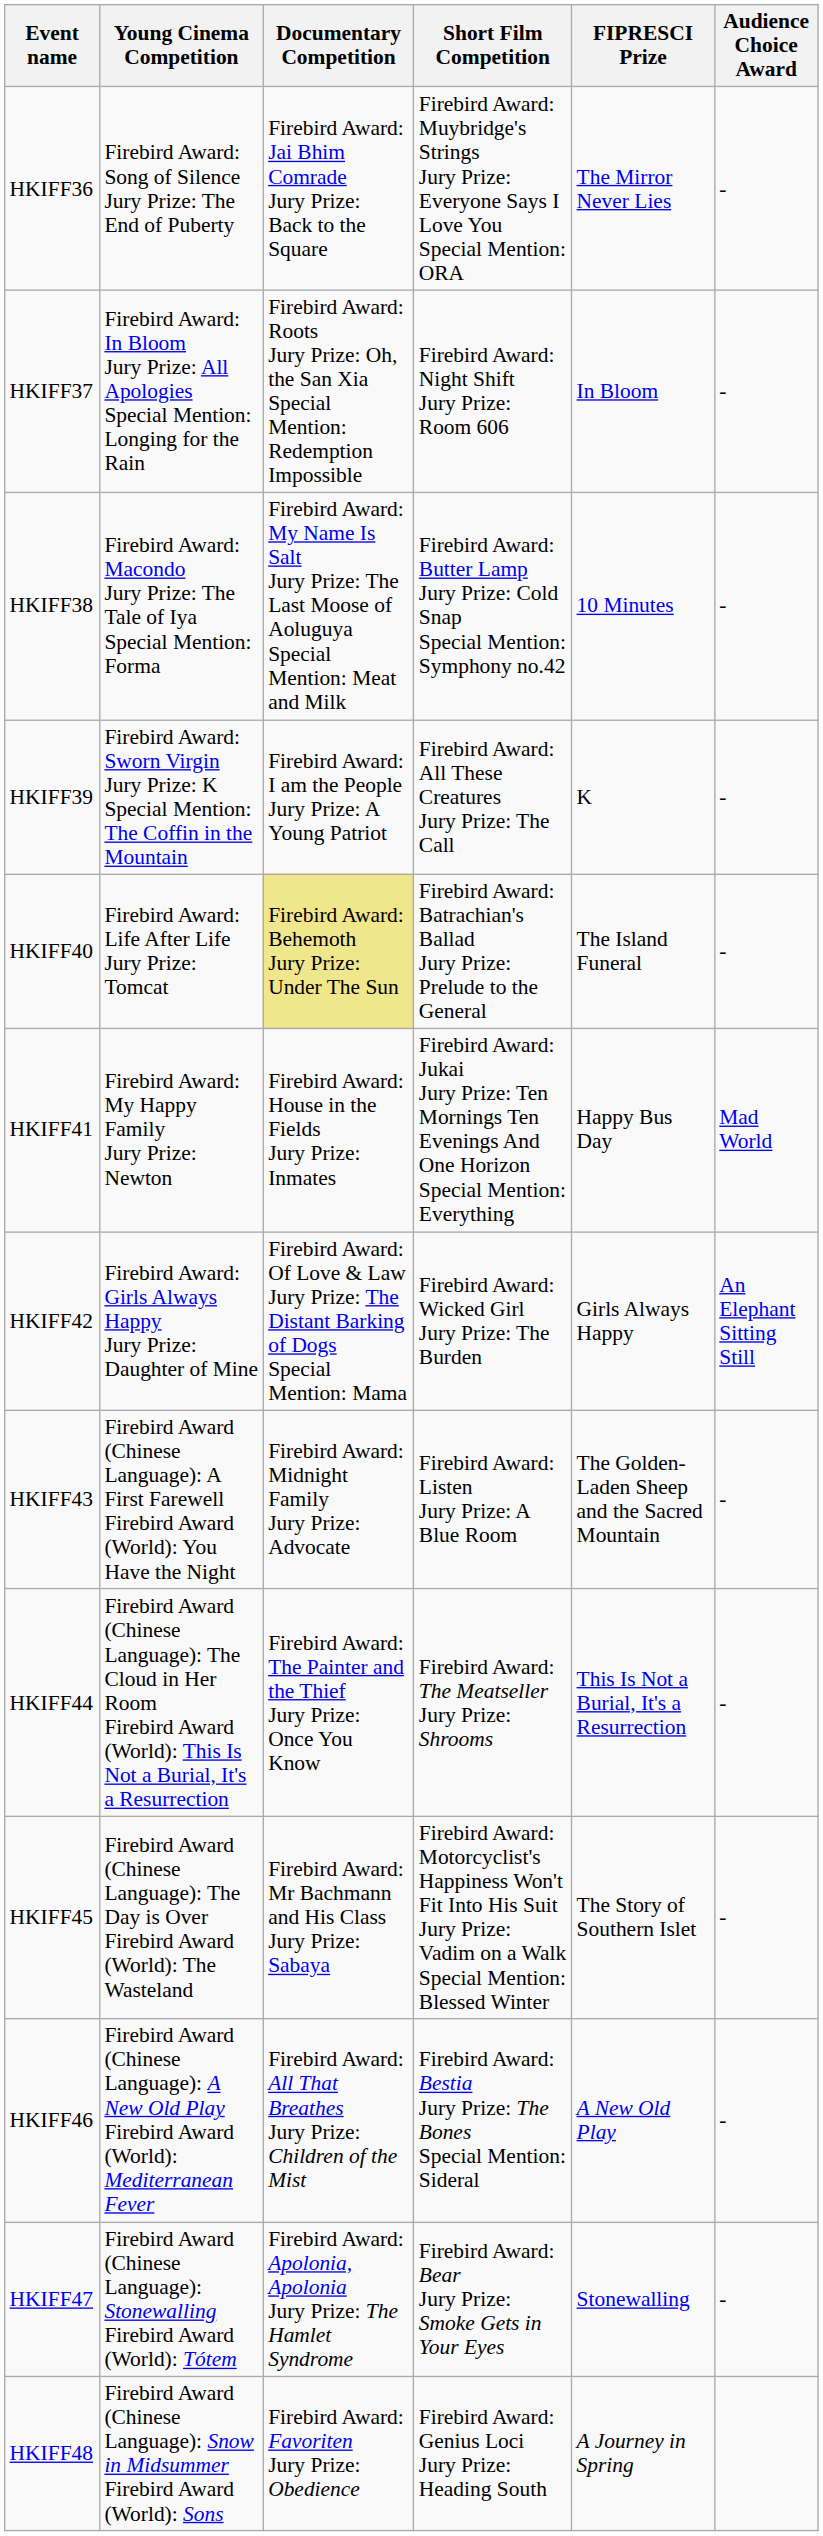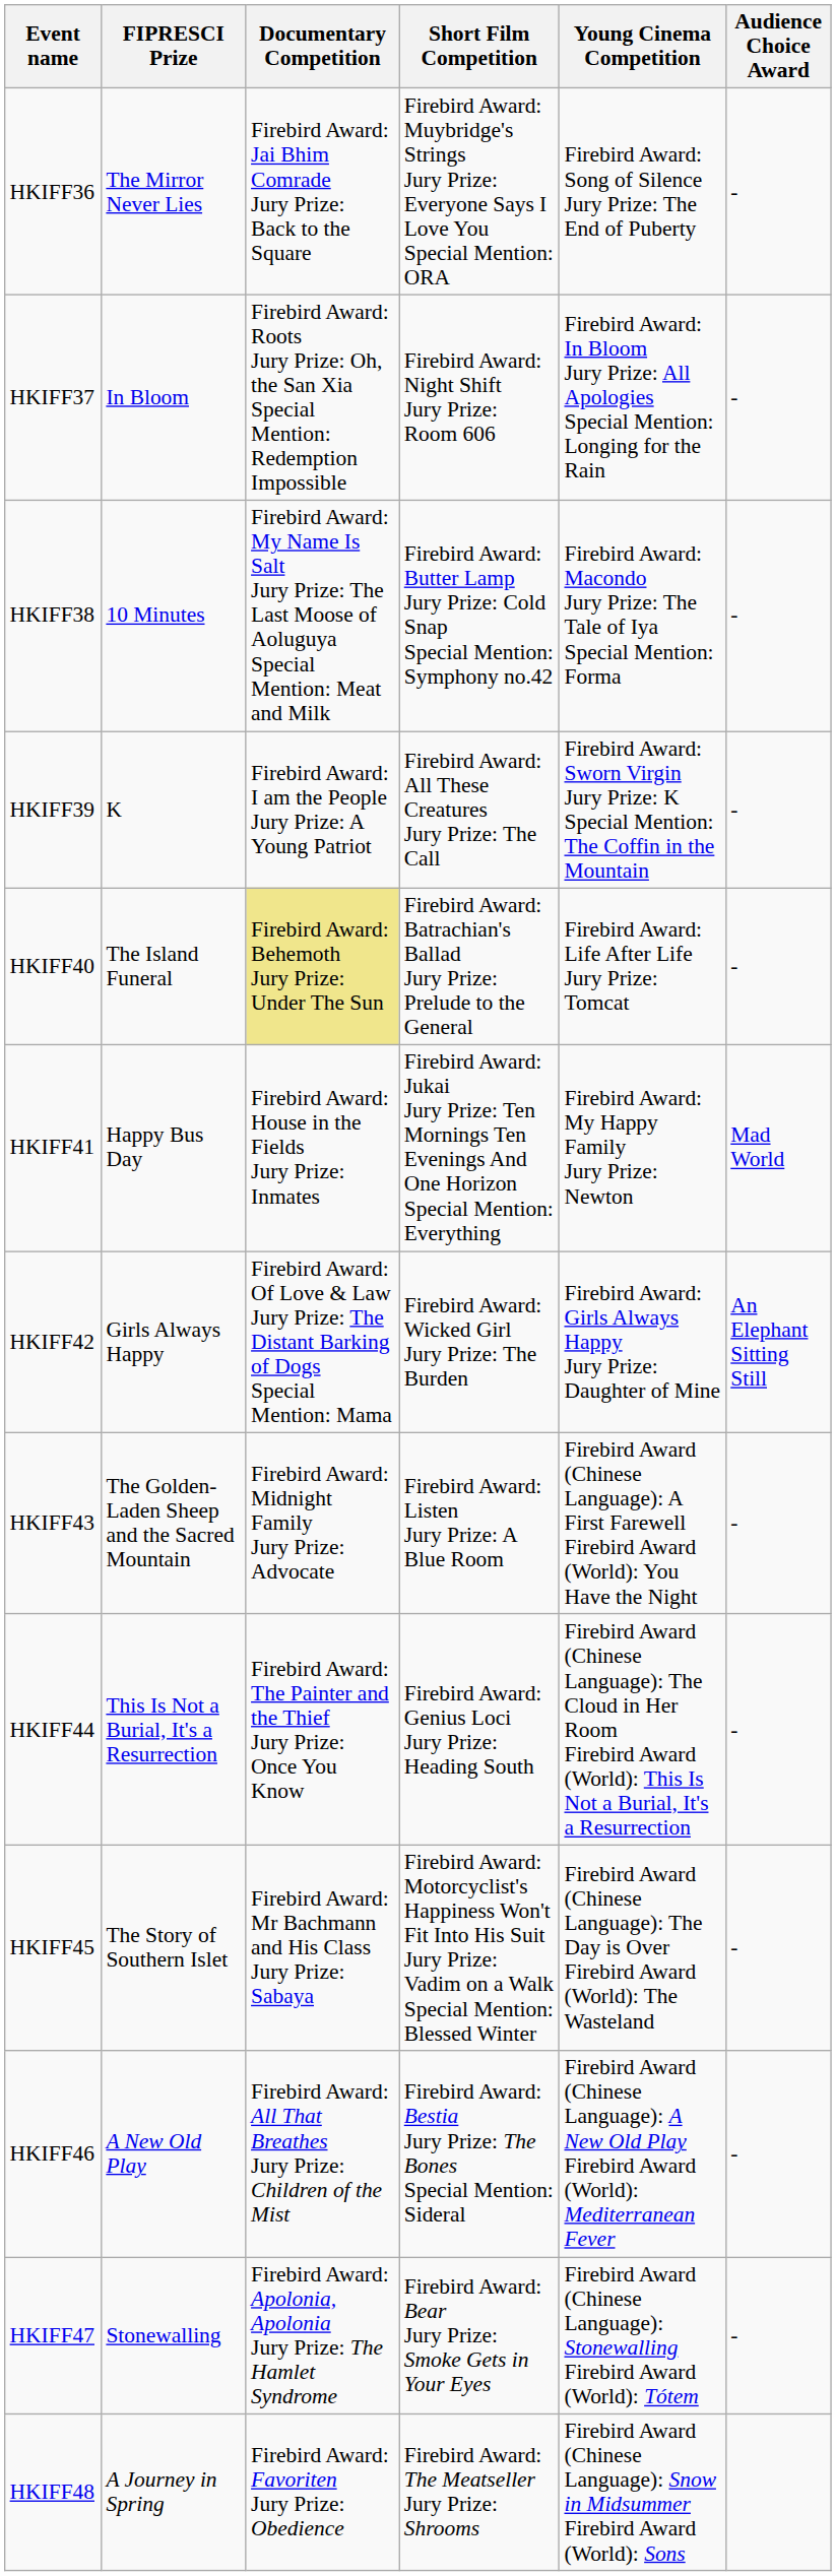 <table class="wikitable">
 <tr>
 <th>Event name</th>
-<th><strong>Young Cinema Competition</strong></th>
+<th><strong>FIPRESCI Prize</strong></th>
 <th><strong>Documentary Competition</strong></th>
 <th><strong>Short Film Competition</strong></th>
-<th><strong>FIPRESCI Prize</strong></th>
+<th><strong>Young Cinema Competition</strong></th>
 <th><strong>Audience Choice Award</strong></th>
 </tr>
 <tr>
 <td>HKIFF36</td>
-<td>Firebird Award: Song of Silence<br>Jury Prize: The End of Puberty</td>
+<td><a href='#'>The Mirror Never Lies</a></td>
 <td>Firebird Award: <a href='#'>Jai Bhim Comrade</a><br>Jury Prize: Back to the Square</td>
 <td>Firebird Award: Muybridge's Strings<br>Jury Prize: Everyone Says I Love You<br>Special Mention: ORA</td>
-<td><a href='#'>The Mirror Never Lies</a></td>
+<td>Firebird Award: Song of Silence<br>Jury Prize: The End of Puberty</td>
 <td>-</td>
 </tr>
 <tr>
 <td>HKIFF37</td>
-<td>Firebird Award: <a href='#'>In Bloom</a><br>Jury Prize: <a href='#'>All Apologies</a><br>Special Mention: Longing for the Rain</td>
+<td><a href='#'>In Bloom</a></td>
 <td>Firebird Award: Roots<br>Jury Prize: Oh, the San Xia<br>Special Mention: Redemption Impossible</td>
 <td>Firebird Award: Night Shift<br>Jury Prize: Room 606</td>
-<td><a href='#'>In Bloom</a></td>
+<td>Firebird Award: <a href='#'>In Bloom</a><br>Jury Prize: <a href='#'>All Apologies</a><br>Special Mention: Longing for the Rain</td>
 <td>-</td>
 </tr>
 <tr>
 <td>HKIFF38</td>
-<td>Firebird Award: <a href='#'>Macondo</a><br>Jury Prize: The Tale of Iya<br>Special Mention: Forma</td>
+<td><a href='#'>10 Minutes</a></td>
 <td>Firebird Award: <a href='#'>My Name Is Salt</a><br>Jury Prize: The Last Moose of Aoluguya<br>Special Mention: Meat and Milk</td>
 <td>Firebird Award: <a href='#'>Butter Lamp</a><br>Jury Prize: Cold Snap<br>Special Mention: Symphony no.42</td>
-<td><a href='#'>10 Minutes</a></td>
+<td>Firebird Award: <a href='#'>Macondo</a><br>Jury Prize: The Tale of Iya<br>Special Mention: Forma</td>
 <td>-</td>
 </tr>
 <tr>
 <td>HKIFF39</td>
-<td>Firebird Award: <a href='#'>Sworn Virgin</a><br>Jury Prize: K<br>Special Mention: <a href='#'>The Coffin in the Mountain</a></td>
+<td>K</td>
 <td>Firebird Award: I am the People<br>Jury Prize: A Young Patriot</td>
 <td>Firebird Award: All These Creatures<br>Jury Prize: The Call</td>
-<td>K</td>
+<td>Firebird Award: <a href='#'>Sworn Virgin</a><br>Jury Prize: K<br>Special Mention: <a href='#'>The Coffin in the Mountain</a></td>
 <td>-</td>
 </tr>
 <tr>
 <td>HKIFF40</td>
-<td>Firebird Award: Life After Life<br>Jury Prize: Tomcat</td>
+<td>The Island Funeral</td>
 <td style="background: khaki;">Firebird Award: Behemoth<br>Jury Prize: Under The Sun</td>
 <td>Firebird Award: Batrachian's Ballad<br>Jury Prize: Prelude to the General</td>
-<td>The Island Funeral</td>
+<td>Firebird Award: Life After Life<br>Jury Prize: Tomcat</td>
 <td>-</td>
 </tr>
 <tr>
 <td>HKIFF41</td>
-<td>Firebird Award: My Happy Family<br>Jury Prize: Newton</td>
+<td>Happy Bus Day</td>
 <td>Firebird Award: House in the Fields<br>Jury Prize: Inmates</td>
 <td>Firebird Award: Jukai<br>Jury Prize: Ten Mornings Ten Evenings And One Horizon<br>Special Mention: Everything</td>
-<td>Happy Bus Day</td>
+<td>Firebird Award: My Happy Family<br>Jury Prize: Newton</td>
 <td><a href='#'>Mad World</a></td>
 </tr>
 <tr>
 <td>HKIFF42</td>
-<td>Firebird Award: <a href='#'>Girls Always Happy</a><br>Jury Prize: Daughter of Mine</td>
+<td>Girls Always Happy</td>
 <td>Firebird Award: Of Love & Law<br>Jury Prize: <a href='#'>The Distant Barking of Dogs</a><br>Special Mention: Mama</td>
 <td>Firebird Award: Wicked Girl<br>Jury Prize: The Burden</td>
-<td>Girls Always Happy</td>
+<td>Firebird Award: <a href='#'>Girls Always Happy</a><br>Jury Prize: Daughter of Mine</td>
 <td><a href='#'>An Elephant Sitting Still</a></td>
 </tr>
 <tr>
 <td>HKIFF43</td>
-<td>Firebird Award (Chinese Language): A First Farewell<br>Firebird Award (World): You Have the Night</td>
+<td>The Golden-Laden Sheep and the Sacred Mountain</td>
 <td>Firebird Award: Midnight Family<br>Jury Prize: Advocate</td>
 <td>Firebird Award: Listen<br>Jury Prize: A Blue Room</td>
-<td>The Golden-Laden Sheep and the Sacred Mountain</td>
+<td>Firebird Award (Chinese Language): A First Farewell<br>Firebird Award (World): You Have the Night</td>
 <td>-</td>
 </tr>
 <tr>
 <td>HKIFF44</td>
+<td><a href='#'>This Is Not a Burial, It's a Resurrection</a></td>
+<td>Firebird Award: <a href='#'>The Painter and the Thief</a><br>Jury Prize: Once You Know</td>
+<td>Firebird Award: Genius Loci<br>Jury Prize: Heading South</td>
 <td>Firebird Award (Chinese Language): The Cloud in Her Room<br>Firebird Award (World): <a href='#'>This Is Not a Burial, It's a Resurrection</a></td>
-<td>Firebird Award: <a href='#'>The Painter and the Thief</a><br>Jury Prize: Once You Know</td>
-<td>Firebird Award: <em>The Meatseller</em><br>Jury Prize: <em>Shrooms</em></td>
-<td><a href='#'>This Is Not a Burial, It's a Resurrection</a></td>
 <td>-</td>
 </tr>
 <tr>
 <td>HKIFF45</td>
-<td>Firebird Award (Chinese Language): The Day is Over<br>Firebird Award (World): The Wasteland</td>
+<td>The Story of Southern Islet</td>
 <td>Firebird Award: Mr Bachmann and His Class<br>Jury Prize: <a href='#'>Sabaya</a></td>
 <td>Firebird Award: Motorcyclist's Happiness Won't Fit Into His Suit<br>Jury Prize: Vadim on a Walk<br>Special Mention: Blessed Winter</td>
-<td>The Story of Southern Islet</td>
+<td>Firebird Award (Chinese Language): The Day is Over<br>Firebird Award (World): The Wasteland</td>
 <td>-</td>
 </tr>
 <tr>
 <td>HKIFF46</td>
-<td>Firebird Award (Chinese Language): <em><a href='#'>A New Old Play</a></em><br>Firebird Award (World): <em><a href='#'>Mediterranean Fever</a></em></td>
+<td><em><a href='#'>A New Old Play</a></em></td>
 <td>Firebird Award: <em><a href='#'>All That Breathes</a></em><br>Jury Prize: <em>Children of the Mist</em></td>
 <td>Firebird Award: <em><a href='#'>Bestia</a></em><br>Jury Prize: <em>The Bones</em><br>Special Mention: Sideral</td>
-<td><em><a href='#'>A New Old Play</a></em></td>
+<td>Firebird Award (Chinese Language): <em><a href='#'>A New Old Play</a></em><br>Firebird Award (World): <em><a href='#'>Mediterranean Fever</a></em></td>
 <td>-</td>
 </tr>
 <tr>
 <td><a href='#'>HKIFF47</a></td>
-<td>Firebird Award (Chinese Language): <em><a href='#'>Stonewalling</a></em><br>Firebird Award (World): <em><a href='#'>Tótem</a></em></td>
+<td><a href='#'>Stonewalling</a></td>
 <td>Firebird Award: <em><a href='#'>Apolonia, Apolonia</a></em><br>Jury Prize: <em>The Hamlet Syndrome</em></td>
 <td>Firebird Award: <em>Bear</em><br>Jury Prize: <em>Smoke Gets in Your Eyes</em></td>
-<td><a href='#'>Stonewalling</a></td>
+<td>Firebird Award (Chinese Language): <em><a href='#'>Stonewalling</a></em><br>Firebird Award (World): <em><a href='#'>Tótem</a></em></td>
 <td>-</td>
 </tr>
 <tr>
 <td><a href='#'>HKIFF48</a></td>
+<td><em>A Journey in Spring</em></td>
+<td>Firebird Award: <em><a href='#'>Favoriten</a></em><br>Jury Prize: <em>Obedience</em></td>
+<td>Firebird Award: <em>The Meatseller</em><br>Jury Prize: <em>Shrooms</em></td>
 <td>Firebird Award (Chinese Language): <em><a href='#'>Snow in Midsummer</a></em><br>Firebird Award (World): <em><a href='#'>Sons</a></em></td>
-<td>Firebird Award: <em><a href='#'>Favoriten</a></em><br>Jury Prize: <em>Obedience</em></td>
-<td>Firebird Award: Genius Loci<br>Jury Prize: Heading South</td>
-<td><em>A Journey in Spring</em></td>
 <td></td>
 </tr>
 </table>
